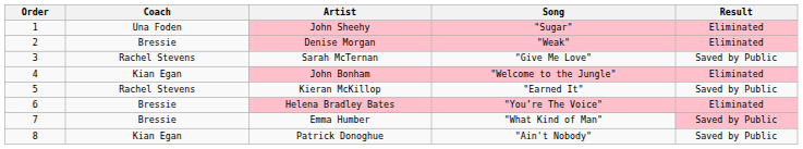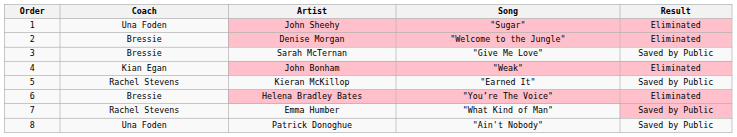 <table class="wikitable" style="text-align:center; line-height:16px; width:90%;">
 <tr>
 <th scope="col" width="05%">Order</th>
 <th scope="col" width="15%">Coach</th>
 <th scope="col" width="15%">Artist</th>
 <th scope="col" width="20%">Song</th>
 <th scope="col" width="10%">Result</th>
 </tr>
 <tr>
 <td>1</td>
 <td>Una Foden</td>
 <td style="background:pink;">John Sheehy</td>
 <td style="background:pink;">"Sugar"</td>
 <td style="background:pink;">Eliminated</td>
 </tr>
 <tr>
 <td>2</td>
 <td>Bressie</td>
 <td style="background:pink;">Denise Morgan</td>
-<td style="background:pink;">"Weak"</td>
+<td style="background:pink;">"Welcome to the Jungle"</td>
 <td style="background:pink;">Eliminated</td>
 </tr>
 <tr>
 <td>3</td>
-<td>Rachel Stevens</td>
+<td>Bressie</td>
 <td>Sarah McTernan</td>
 <td>"Give Me Love"</td>
 <td>Saved by Public</td>
 </tr>
 <tr>
 <td>4</td>
 <td>Kian Egan</td>
 <td style="background:pink;">John Bonham</td>
-<td style="background:pink;">"Welcome to the Jungle"</td>
+<td style="background:pink;">"Weak"</td>
 <td style="background:pink;">Eliminated</td>
 </tr>
 <tr>
 <td>5</td>
 <td>Rachel Stevens</td>
 <td>Kieran McKillop</td>
 <td>"Earned It"</td>
 <td>Saved by Public</td>
 </tr>
 <tr>
 <td>6</td>
 <td>Bressie</td>
 <td style="background:pink;">Helena Bradley Bates</td>
 <td style="background:pink;">"You’re The Voice"</td>
 <td style="background:pink;">Eliminated</td>
 </tr>
 <tr>
 <td>7</td>
-<td>Bressie</td>
+<td>Rachel Stevens</td>
 <td>Emma Humber</td>
 <td>"What Kind of Man"</td>
 <td style="background: pink;">Saved by Public</td>
 </tr>
 <tr>
 <td>8</td>
-<td>Kian Egan</td>
+<td>Una Foden</td>
 <td>Patrick Donoghue</td>
 <td>"Ain't Nobody"</td>
 <td>Saved by Public</td>
 </tr>
 </table>
